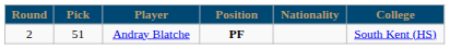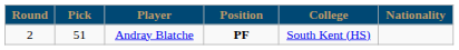 <table class="wikitable sortable sortable">
 <tr>
 <th style="background:#004874; color:#BC9B6A" width="10%">Round</th>
 <th style="background:#004874; color:#BC9B6A" width="10%">Pick</th>
 <th style="background:#004874; color:#BC9B6A" width="20%">Player</th>
 <th style="background:#004874; color:#BC9B6A" width="15%">Position</th>
+<th style="background:#004874; color:#BC9B6A" width="20%">College</th>
 <th style="background:#004874; color:#BC9B6A" width="15%">Nationality</th>
-<th style="background:#004874; color:#BC9B6A" width="20%">College</th>
 </tr>
 <tr style="text-align: center">
 <td>2</td>
 <td>51</td>
 <td><a href='#'>Andray Blatche</a></td>
 <td><strong>PF</strong></td>
+<td><a href='#'>South Kent (HS)</a></td>
 <td></td>
-<td><a href='#'>South Kent (HS)</a></td>
 </tr>
 </table>
